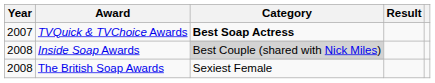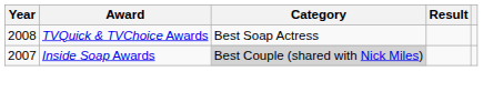 <table class="wikitable sortable">
 <tr>
 <th>Year</th>
 <th>Award</th>
 <th>Category</th>
 <th>Result</th>
 <th scope=col class=unsortable></th>
 </tr>
 <tr>
-<td>2007</td>
+<td>2008</td>
 <td><a href='#'><em>TVQuick & TVChoice</em> Awards</a></td>
-<td><strong>Best Soap Actress</strong></td>
+<td>Best Soap Actress</td>
 <td></td>
 <td align="center"></td>
 </tr>
 <tr>
-<td>2008</td>
+<td>2007</td>
 <td><a href='#'><em>Inside Soap</em> Awards</a></td>
 <td style="background: lightgrey;">Best Couple (shared with <a href='#'>Nick Miles</a>)</td>
 <td></td>
 <td align="center"></td>
 </tr>
-<tr>
-<td>2008</td>
-<td><a href='#'>The British Soap Awards</a></td>
-<td>Sexiest Female</td>
-<td></td>
-<td align="center"></td>
-</tr>
 </table>
